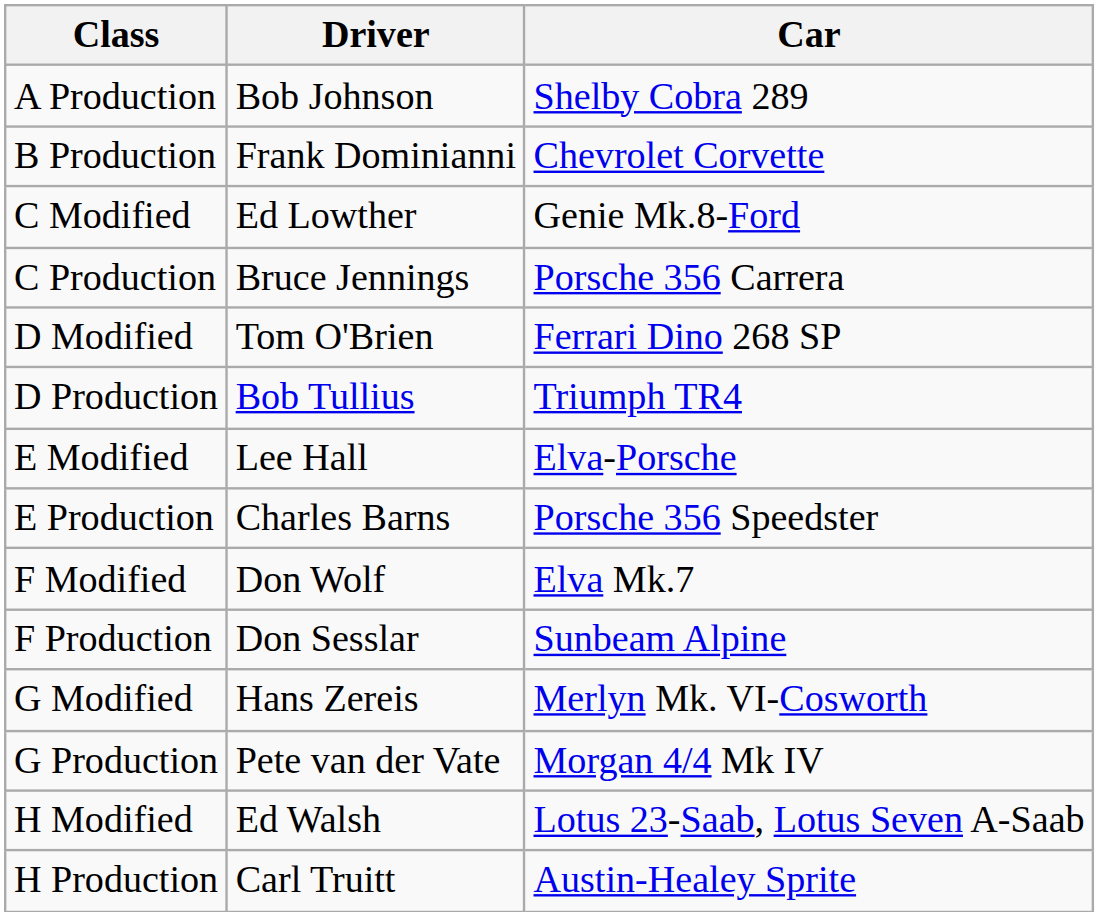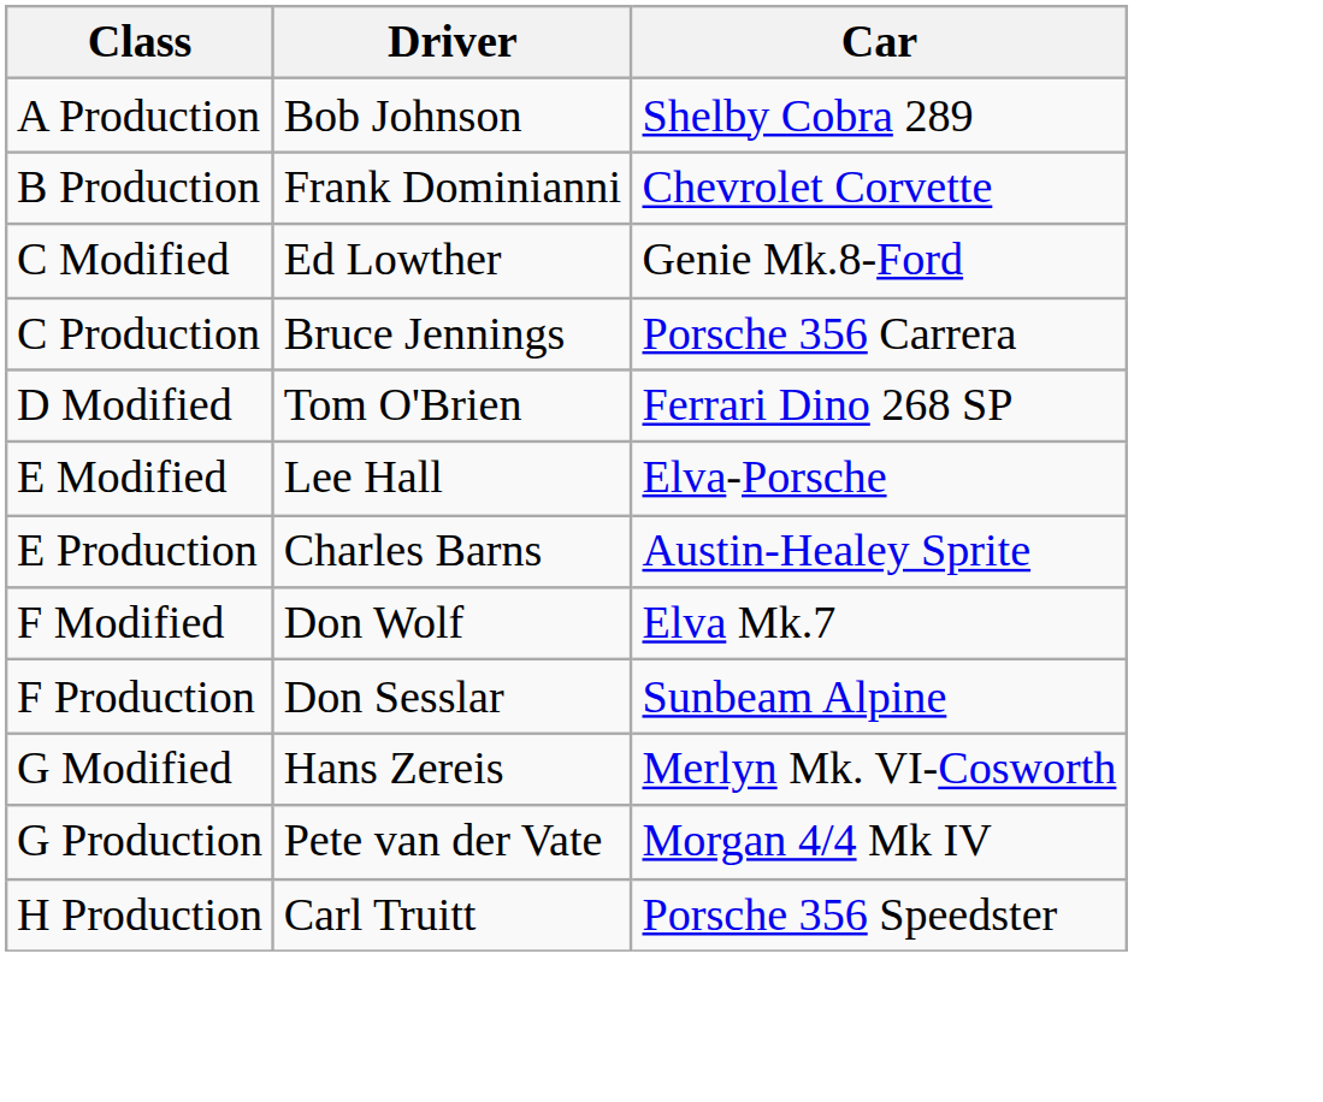 <table class=wikitable>
 <tr>
 <th>Class</th>
 <th>Driver</th>
 <th>Car</th>
 </tr>
 <tr>
 <td>A Production</td>
 <td> Bob Johnson</td>
 <td><a href='#'>Shelby Cobra</a> 289</td>
 </tr>
 <tr>
 <td>B Production</td>
 <td> Frank Dominianni</td>
 <td><a href='#'>Chevrolet Corvette</a></td>
 </tr>
 <tr>
 <td>C Modified</td>
 <td> Ed Lowther</td>
 <td>Genie Mk.8-<a href='#'>Ford</a></td>
 </tr>
 <tr>
 <td>C Production</td>
 <td> Bruce Jennings</td>
 <td><a href='#'>Porsche 356</a> Carrera</td>
 </tr>
 <tr>
 <td>D Modified</td>
 <td> Tom O'Brien</td>
 <td><a href='#'>Ferrari Dino</a> 268 SP</td>
 </tr>
 <tr>
-<td>D Production</td>
-<td> <a href='#'>Bob Tullius</a></td>
-<td><a href='#'>Triumph TR4</a></td>
-</tr>
-<tr>
 <td>E Modified</td>
 <td> Lee Hall</td>
 <td><a href='#'>Elva</a>-<a href='#'>Porsche</a></td>
 </tr>
 <tr>
 <td>E Production</td>
 <td> Charles Barns</td>
-<td><a href='#'>Porsche 356</a> Speedster</td>
+<td><a href='#'>Austin-Healey Sprite</a></td>
 </tr>
 <tr>
 <td>F Modified</td>
 <td> Don Wolf</td>
 <td><a href='#'>Elva</a> Mk.7</td>
 </tr>
 <tr>
 <td>F Production</td>
 <td> Don Sesslar</td>
 <td><a href='#'>Sunbeam Alpine</a></td>
 </tr>
 <tr>
 <td>G Modified</td>
 <td> Hans Zereis</td>
 <td><a href='#'>Merlyn</a> Mk. VI-<a href='#'>Cosworth</a></td>
 </tr>
 <tr>
 <td>G Production</td>
 <td> Pete van der Vate</td>
 <td><a href='#'>Morgan 4/4</a> Mk IV</td>
 </tr>
 <tr>
-<td>H Modified</td>
-<td> Ed Walsh</td>
-<td><a href='#'>Lotus 23</a>-<a href='#'>Saab</a>, <a href='#'>Lotus Seven</a> A-Saab</td>
-</tr>
-<tr>
 <td>H Production</td>
 <td> Carl Truitt</td>
-<td><a href='#'>Austin-Healey Sprite</a></td>
+<td><a href='#'>Porsche 356</a> Speedster</td>
 </tr>
 </table>
